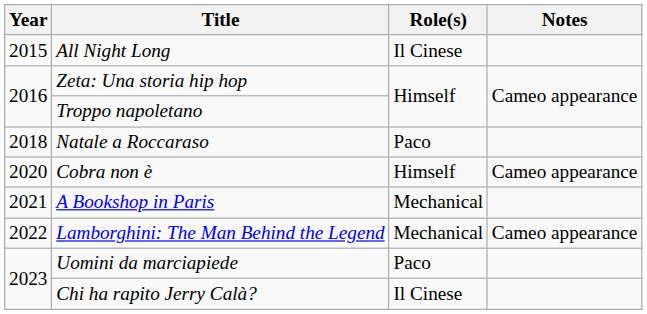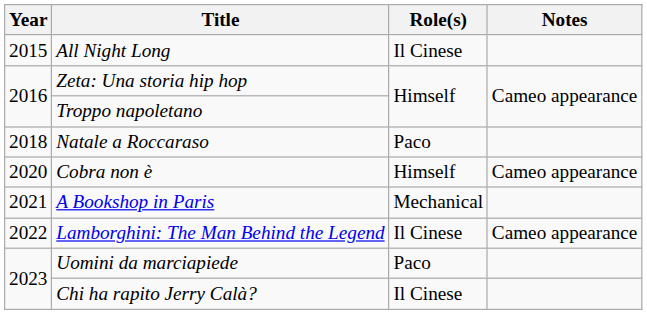 <table class="wikitable plainrowheaders sortable">
 <tr>
 <th scope="col">Year</th>
 <th scope="col">Title</th>
 <th scope="col">Role(s)</th>
 <th scope="col" class="unsortable">Notes</th>
 </tr>
 <tr>
 <td>2015</td>
 <td><em>All Night Long</em></td>
 <td>Il Cinese</td>
 <td></td>
 </tr>
 <tr>
 <td rowspan="2">2016</td>
 <td><em>Zeta: Una storia hip hop</em></td>
 <td rowspan="2">Himself</td>
 <td rowspan="2">Cameo appearance</td>
 </tr>
 <tr>
 <td><em>Troppo napoletano</em></td>
 </tr>
 <tr>
 <td>2018</td>
 <td><em>Natale a Roccaraso</em></td>
 <td>Paco</td>
 <td></td>
 </tr>
 <tr>
 <td>2020</td>
 <td><em>Cobra non è</em></td>
 <td>Himself</td>
 <td>Cameo appearance</td>
 </tr>
 <tr>
 <td>2021</td>
 <td><em><a href='#'>A Bookshop in Paris</a></em></td>
 <td>Mechanical</td>
 <td></td>
 </tr>
 <tr>
 <td>2022</td>
 <td><em><a href='#'>Lamborghini: The Man Behind the Legend</a></em></td>
-<td>Mechanical</td>
+<td>Il Cinese</td>
 <td>Cameo appearance</td>
 </tr>
 <tr>
 <td rowspan="2">2023</td>
 <td><em>Uomini da marciapiede</em></td>
 <td>Paco</td>
 <td></td>
 </tr>
 <tr>
 <td><em>Chi ha rapito Jerry Calà?</em></td>
 <td>Il Cinese</td>
 <td></td>
 </tr>
 </table>
